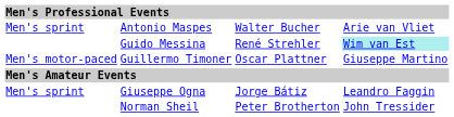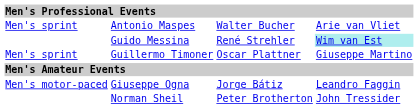 <table>
 <tr bgcolor="#cccccc">
 <td colspan=7><strong>Men's Professional Events</strong></td>
 </tr>
 <tr>
 <td><a href='#'>Men's sprint</a> <br></td>
 <td><a href='#'>Antonio Maspes</a><br></td>
 <td><a href='#'>Walter Bucher</a><br></td>
 <td><a href='#'>Arie van Vliet</a><br></td>
 </tr>
 <tr>
 <td><br></td>
 <td><a href='#'>Guido Messina</a><br></td>
 <td><a href='#'>René Strehler</a><br></td>
 <td style="background: paleturquoise;"><a href='#'>Wim van Est</a><br></td>
 </tr>
 <tr>
-<td><a href='#'>Men's motor-paced</a><br></td>
+<td><a href='#'>Men's sprint</a> <br></td>
 <td><a href='#'>Guillermo Timoner</a><br></td>
 <td><a href='#'>Oscar Plattner</a><br></td>
 <td><a href='#'>Giuseppe Martino</a><br></td>
 </tr>
 <tr bgcolor="#cccccc">
 <td colspan=7><strong>Men's Amateur Events</strong></td>
 </tr>
 <tr>
-<td><a href='#'>Men's sprint</a> <br></td>
+<td><a href='#'>Men's motor-paced</a><br></td>
 <td><a href='#'>Giuseppe Ogna</a> <br></td>
 <td><a href='#'>Jorge Bátiz</a><br></td>
 <td><a href='#'>Leandro Faggin</a><br></td>
 </tr>
 <tr>
 <td><br></td>
 <td><a href='#'>Norman Sheil</a><br></td>
 <td><a href='#'>Peter Brotherton</a><br></td>
 <td><a href='#'>John Tressider</a> <br></td>
 </tr>
 </table>
